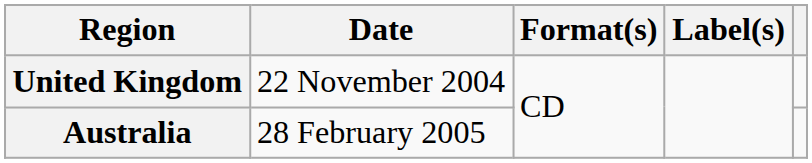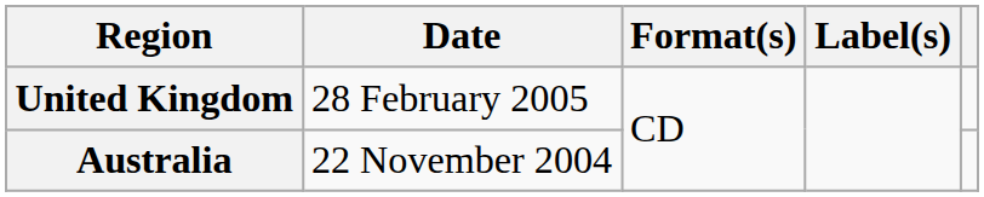 <table class="wikitable plainrowheaders">
 <tr>
 <th scope="col">Region</th>
 <th scope="col">Date</th>
 <th scope="col">Format(s)</th>
 <th scope="col">Label(s)</th>
 <th scope="col"></th>
 </tr>
 <tr>
 <th scope="row">United Kingdom</th>
-<td>22 November 2004</td>
+<td>28 February 2005</td>
 <td rowspan="2">CD</td>
 <td rowspan="2"></td>
 <td></td>
 </tr>
 <tr>
 <th scope="row">Australia</th>
-<td>28 February 2005</td>
+<td>22 November 2004</td>
 <td></td>
 </tr>
 </table>
